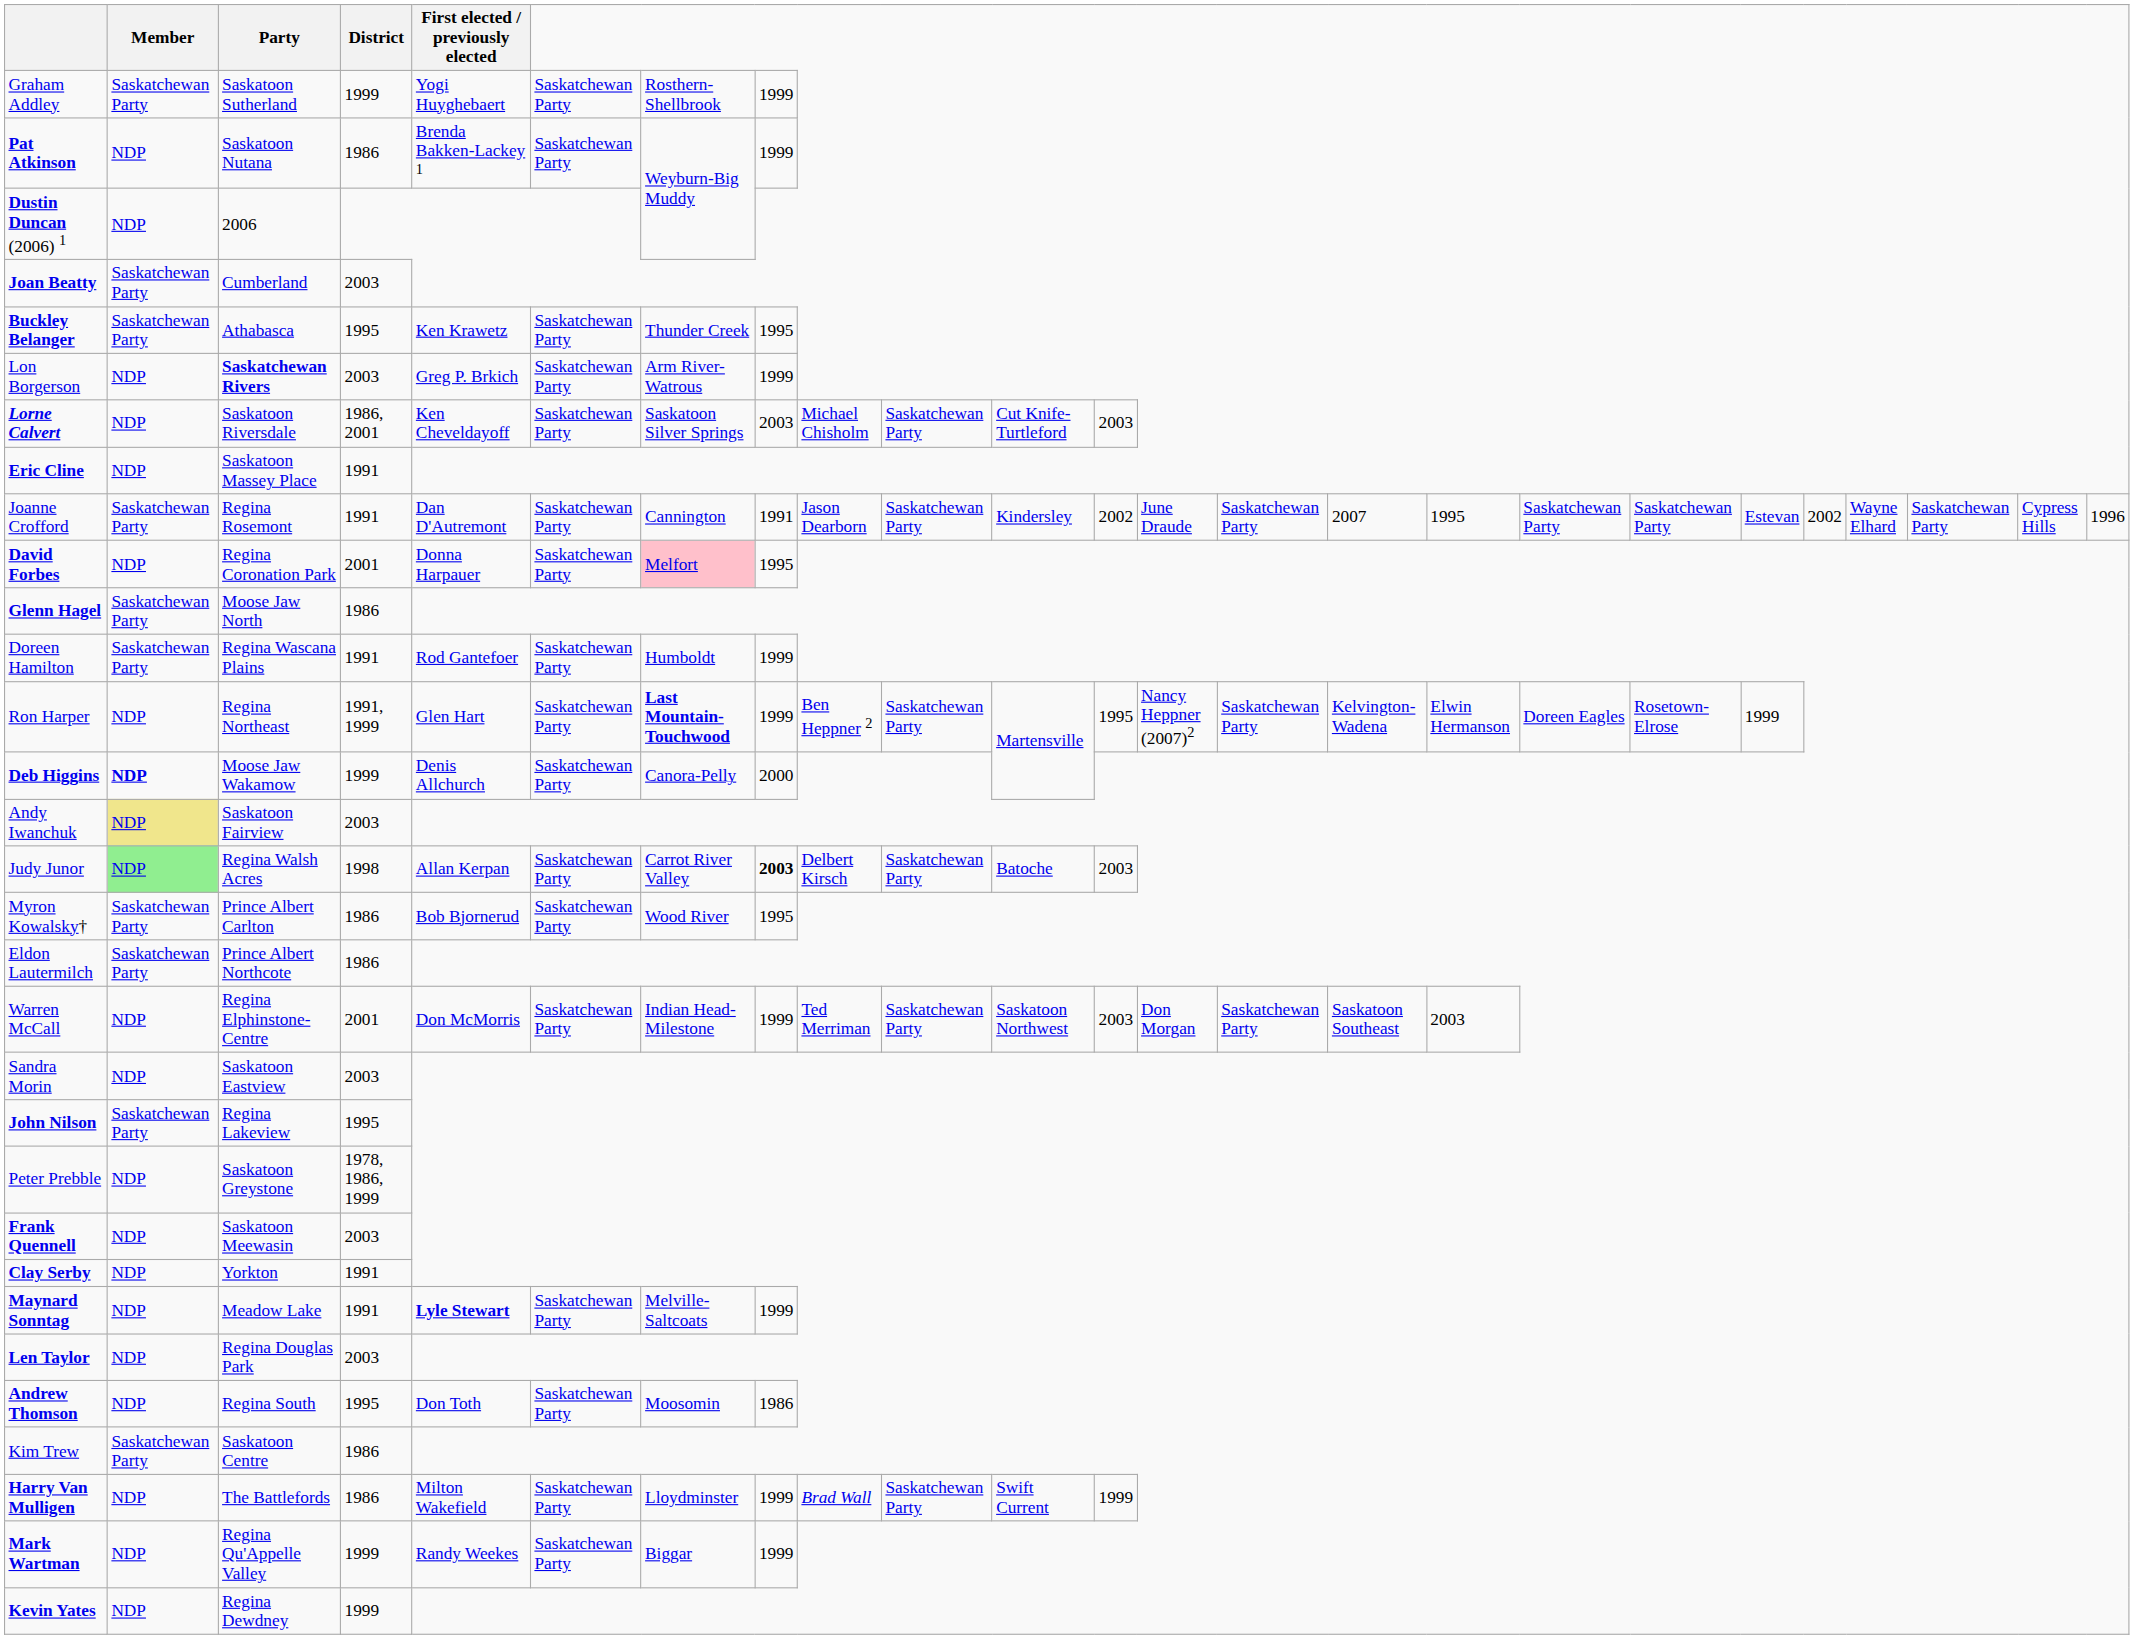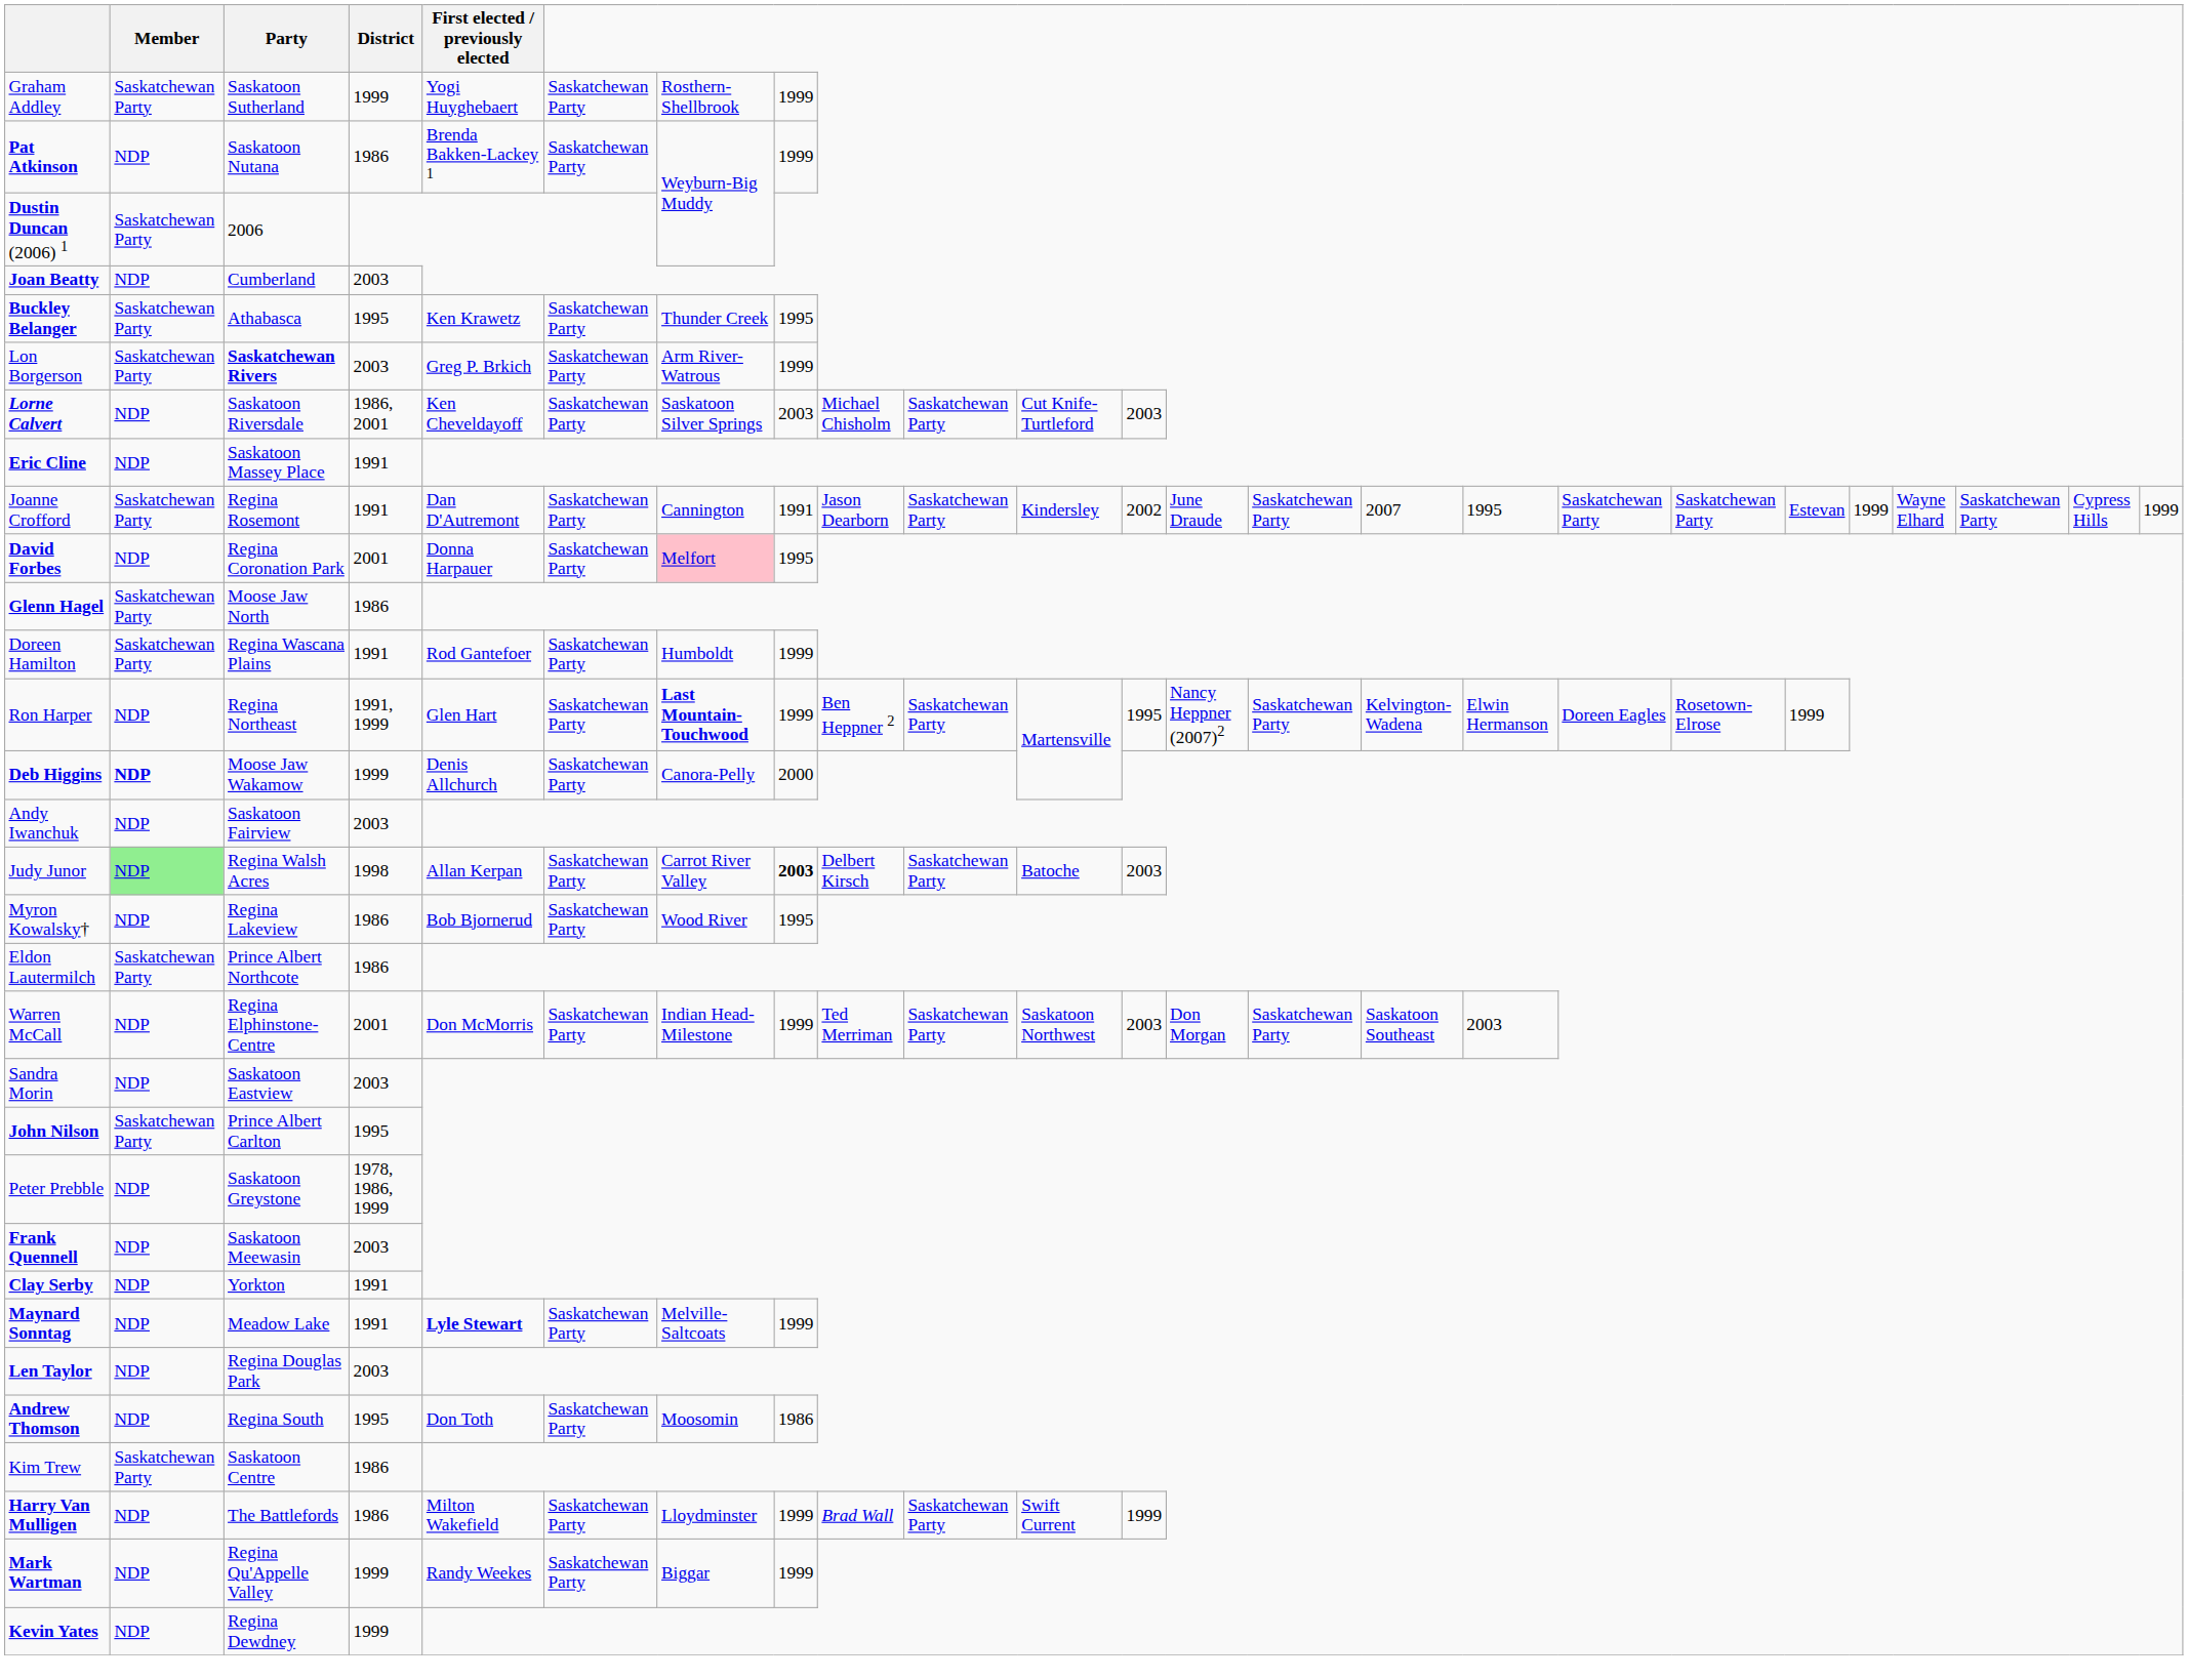 <table class="wikitable sortable">
 <tr>
 <th> </th>
 <th>Member</th>
 <th>Party</th>
 <th>District</th>
 <th>First elected / previously elected</th>
 </tr>
 <tr>
 <td><a href='#'>Graham Addley</a></td>
 <td><a href='#'>Saskatchewan Party</a></td>
 <td><a href='#'>Saskatoon Sutherland</a></td>
 <td>1999<br></td>
 <td><a href='#'>Yogi Huyghebaert</a></td>
 <td><a href='#'>Saskatchewan Party</a></td>
 <td><a href='#'>Rosthern-Shellbrook</a></td>
 <td>1999</td>
 </tr>
 <tr>
 <td><strong><a href='#'>Pat Atkinson</a></strong></td>
 <td><a href='#'>NDP</a></td>
 <td><a href='#'>Saskatoon Nutana</a></td>
 <td>1986<br></td>
 <td><a href='#'>Brenda Bakken-Lackey</a> <sup>1</sup></td>
 <td><a href='#'>Saskatchewan Party</a></td>
 <td rowspan="2"><a href='#'>Weyburn-Big Muddy</a></td>
 <td>1999</td>
 </tr>
 <tr>
 <td><strong><a href='#'>Dustin Duncan</a></strong> (2006) <sup>1</sup></td>
-<td><a href='#'>NDP</a></td>
+<td><a href='#'>Saskatchewan Party</a></td>
 <td>2006</td>
 </tr>
 <tr>
 <td><strong><a href='#'>Joan Beatty</a></strong></td>
-<td><a href='#'>Saskatchewan Party</a></td>
+<td><a href='#'>NDP</a></td>
 <td><a href='#'>Cumberland</a></td>
 <td>2003</td>
 </tr>
 <tr>
 <td><strong><a href='#'>Buckley Belanger</a></strong></td>
 <td><a href='#'>Saskatchewan Party</a></td>
 <td><a href='#'>Athabasca</a></td>
 <td>1995<br></td>
 <td><a href='#'>Ken Krawetz</a></td>
 <td><a href='#'>Saskatchewan Party</a></td>
 <td><a href='#'>Thunder Creek</a></td>
 <td>1995</td>
 </tr>
 <tr>
 <td><a href='#'>Lon Borgerson</a></td>
-<td><a href='#'>NDP</a></td>
+<td><a href='#'>Saskatchewan Party</a></td>
 <td><strong><a href='#'>Saskatchewan Rivers</a></strong></td>
 <td>2003<br></td>
 <td><a href='#'>Greg P. Brkich</a></td>
 <td><a href='#'>Saskatchewan Party</a></td>
 <td><a href='#'>Arm River-Watrous</a></td>
 <td>1999</td>
 </tr>
 <tr>
 <td><strong><em><a href='#'>Lorne Calvert</a></em></strong></td>
 <td><a href='#'>NDP</a></td>
 <td><a href='#'>Saskatoon Riversdale</a></td>
 <td>1986, 2001<br></td>
 <td><a href='#'>Ken Cheveldayoff</a></td>
 <td><a href='#'>Saskatchewan Party</a></td>
 <td><a href='#'>Saskatoon Silver Springs</a></td>
 <td>2003<br></td>
 <td><a href='#'>Michael Chisholm</a></td>
 <td><a href='#'>Saskatchewan Party</a></td>
 <td><a href='#'>Cut Knife-Turtleford</a></td>
 <td>2003</td>
 </tr>
 <tr>
 <td><strong><a href='#'>Eric Cline</a></strong></td>
 <td><a href='#'>NDP</a></td>
 <td><a href='#'>Saskatoon Massey Place</a></td>
 <td>1991</td>
 </tr>
 <tr>
 <td><a href='#'>Joanne Crofford</a></td>
 <td><a href='#'>Saskatchewan Party</a></td>
 <td><a href='#'>Regina Rosemont</a></td>
 <td>1991<br></td>
 <td><a href='#'>Dan D'Autremont</a></td>
 <td><a href='#'>Saskatchewan Party</a></td>
 <td><a href='#'>Cannington</a></td>
 <td>1991<br></td>
 <td><a href='#'>Jason Dearborn</a></td>
 <td><a href='#'>Saskatchewan Party</a></td>
 <td><a href='#'>Kindersley</a></td>
 <td>2002<br></td>
 <td><a href='#'>June Draude</a></td>
 <td><a href='#'>Saskatchewan Party</a></td>
 <td>2007<br></td>
 <td>1995<br></td>
 <td><a href='#'>Saskatchewan Party</a></td>
 <td><a href='#'>Saskatchewan Party</a></td>
 <td><a href='#'>Estevan</a></td>
-<td>2002<br></td>
+<td>1999<br></td>
 <td><a href='#'>Wayne Elhard</a></td>
 <td><a href='#'>Saskatchewan Party</a></td>
 <td><a href='#'>Cypress Hills</a></td>
-<td>1996</td>
+<td>1999</td>
 </tr>
 <tr>
 <td><strong><a href='#'>David Forbes</a></strong></td>
 <td><a href='#'>NDP</a></td>
 <td><a href='#'>Regina Coronation Park</a></td>
 <td>2001<br></td>
 <td><a href='#'>Donna Harpauer</a></td>
 <td><a href='#'>Saskatchewan Party</a></td>
 <td style="background: pink;"><a href='#'>Melfort</a></td>
 <td>1995</td>
 </tr>
 <tr>
 <td><strong><a href='#'>Glenn Hagel</a></strong></td>
 <td><a href='#'>Saskatchewan Party</a></td>
 <td><a href='#'>Moose Jaw North</a></td>
 <td>1986</td>
 </tr>
 <tr>
 <td><a href='#'>Doreen Hamilton</a></td>
 <td><a href='#'>Saskatchewan Party</a></td>
 <td><a href='#'>Regina Wascana Plains</a></td>
 <td>1991<br></td>
 <td><a href='#'>Rod Gantefoer</a></td>
 <td><a href='#'>Saskatchewan Party</a></td>
 <td><a href='#'>Humboldt</a></td>
 <td>1999</td>
 </tr>
 <tr>
 <td><a href='#'>Ron Harper</a></td>
 <td><a href='#'>NDP</a></td>
 <td><a href='#'>Regina Northeast</a></td>
 <td>1991, 1999<br></td>
 <td><a href='#'>Glen Hart</a></td>
 <td><a href='#'>Saskatchewan Party</a></td>
 <td><strong><a href='#'>Last Mountain-Touchwood</a></strong></td>
 <td>1999<br></td>
 <td><a href='#'>Ben Heppner</a> <sup>2</sup></td>
 <td><a href='#'>Saskatchewan Party</a></td>
 <td rowspan="2"><a href='#'>Martensville</a></td>
 <td>1995<br></td>
 <td><a href='#'>Nancy Heppner</a> (2007)<sup>2</sup></td>
 <td><a href='#'>Saskatchewan Party</a></td>
 <td><a href='#'>Kelvington-Wadena</a></td>
 <td><a href='#'>Elwin Hermanson</a></td>
 <td><a href='#'>Doreen Eagles</a></td>
 <td><a href='#'>Rosetown-Elrose</a></td>
 <td>1999</td>
 </tr>
 <tr>
 <td><strong><a href='#'>Deb Higgins</a></strong></td>
 <td><strong><a href='#'>NDP</a></strong></td>
 <td><a href='#'>Moose Jaw Wakamow</a></td>
 <td>1999<br></td>
 <td><a href='#'>Denis Allchurch</a></td>
 <td><a href='#'>Saskatchewan Party</a></td>
 <td><a href='#'>Canora-Pelly</a></td>
 <td>2000</td>
 </tr>
 <tr>
 <td><a href='#'>Andy Iwanchuk</a></td>
-<td style="background: khaki;"><a href='#'>NDP</a></td>
+<td><a href='#'>NDP</a></td>
 <td><a href='#'>Saskatoon Fairview</a></td>
 <td>2003</td>
 </tr>
 <tr>
 <td><a href='#'>Judy Junor</a></td>
 <td style="background: lightgreen;"><a href='#'>NDP</a></td>
 <td><a href='#'>Regina Walsh Acres</a></td>
 <td>1998<br></td>
 <td><a href='#'>Allan Kerpan</a></td>
 <td><a href='#'>Saskatchewan Party</a></td>
 <td><a href='#'>Carrot River Valley</a></td>
 <td><strong>2003<br></strong></td>
 <td><a href='#'>Delbert Kirsch</a></td>
 <td><a href='#'>Saskatchewan Party</a></td>
 <td><a href='#'>Batoche</a></td>
 <td>2003</td>
 </tr>
 <tr>
 <td><a href='#'>Myron Kowalsky</a>†</td>
-<td><a href='#'>Saskatchewan Party</a></td>
-<td><a href='#'>Prince Albert Carlton</a></td>
+<td><a href='#'>NDP</a></td>
+<td><a href='#'>Regina Lakeview</a></td>
 <td>1986<br></td>
 <td><a href='#'>Bob Bjornerud</a></td>
 <td><a href='#'>Saskatchewan Party</a></td>
 <td><a href='#'>Wood River</a></td>
 <td>1995</td>
 </tr>
 <tr>
 <td><a href='#'>Eldon Lautermilch</a></td>
 <td><a href='#'>Saskatchewan Party</a></td>
 <td><a href='#'>Prince Albert Northcote</a></td>
 <td>1986</td>
 </tr>
 <tr>
 <td><a href='#'>Warren McCall</a></td>
 <td><a href='#'>NDP</a></td>
 <td><a href='#'>Regina Elphinstone-Centre</a></td>
 <td>2001<br></td>
 <td><a href='#'>Don McMorris</a></td>
 <td><a href='#'>Saskatchewan Party</a></td>
 <td><a href='#'>Indian Head-Milestone</a></td>
 <td>1999<br></td>
 <td><a href='#'>Ted Merriman</a></td>
 <td><a href='#'>Saskatchewan Party</a></td>
 <td><a href='#'>Saskatoon Northwest</a></td>
 <td>2003<br></td>
 <td><a href='#'>Don Morgan</a></td>
 <td><a href='#'>Saskatchewan Party</a></td>
 <td><a href='#'>Saskatoon Southeast</a></td>
 <td>2003</td>
 </tr>
 <tr>
 <td><a href='#'>Sandra Morin</a></td>
 <td><a href='#'>NDP</a></td>
 <td><a href='#'>Saskatoon Eastview</a></td>
 <td>2003</td>
 </tr>
 <tr>
 <td><strong><a href='#'>John Nilson</a></strong></td>
 <td><a href='#'>Saskatchewan Party</a></td>
-<td><a href='#'>Regina Lakeview</a></td>
+<td><a href='#'>Prince Albert Carlton</a></td>
 <td>1995</td>
 </tr>
 <tr>
 <td><a href='#'>Peter Prebble</a></td>
 <td><a href='#'>NDP</a></td>
 <td><a href='#'>Saskatoon Greystone</a></td>
 <td>1978, 1986, 1999</td>
 </tr>
 <tr>
 <td><strong><a href='#'>Frank Quennell</a></strong></td>
 <td><a href='#'>NDP</a></td>
 <td><a href='#'>Saskatoon Meewasin</a></td>
 <td>2003</td>
 </tr>
 <tr>
 <td><strong><a href='#'>Clay Serby</a></strong></td>
 <td><a href='#'>NDP</a></td>
 <td><a href='#'>Yorkton</a></td>
 <td>1991</td>
 </tr>
 <tr>
 <td><strong><a href='#'>Maynard Sonntag</a></strong></td>
 <td><a href='#'>NDP</a></td>
 <td><a href='#'>Meadow Lake</a></td>
 <td>1991<br></td>
 <td><strong><a href='#'>Lyle Stewart</a></strong></td>
 <td><a href='#'>Saskatchewan Party</a></td>
 <td><a href='#'>Melville-Saltcoats</a></td>
 <td>1999</td>
 </tr>
 <tr>
 <td><strong><a href='#'>Len Taylor</a></strong></td>
 <td><a href='#'>NDP</a></td>
 <td><a href='#'>Regina Douglas Park</a></td>
 <td>2003</td>
 </tr>
 <tr>
 <td><strong><a href='#'>Andrew Thomson</a></strong></td>
 <td><a href='#'>NDP</a></td>
 <td><a href='#'>Regina South</a></td>
 <td>1995<br></td>
 <td><a href='#'>Don Toth</a></td>
 <td><a href='#'>Saskatchewan Party</a></td>
 <td><a href='#'>Moosomin</a></td>
 <td>1986</td>
 </tr>
 <tr>
 <td><a href='#'>Kim Trew</a></td>
 <td><a href='#'>Saskatchewan Party</a></td>
 <td><a href='#'>Saskatoon Centre</a></td>
 <td>1986</td>
 </tr>
 <tr>
 <td><strong><a href='#'>Harry Van Mulligen</a></strong></td>
 <td><a href='#'>NDP</a></td>
 <td><a href='#'>The Battlefords</a></td>
 <td>1986<br></td>
 <td><a href='#'>Milton Wakefield</a></td>
 <td><a href='#'>Saskatchewan Party</a></td>
 <td><a href='#'>Lloydminster</a></td>
 <td>1999<br></td>
 <td><em><a href='#'>Brad Wall</a></em></td>
 <td><a href='#'>Saskatchewan Party</a></td>
 <td><a href='#'>Swift Current</a></td>
 <td>1999</td>
 </tr>
 <tr>
 <td><strong><a href='#'>Mark Wartman</a></strong></td>
 <td><a href='#'>NDP</a></td>
 <td><a href='#'>Regina Qu'Appelle Valley</a></td>
 <td>1999<br></td>
 <td><a href='#'>Randy Weekes</a></td>
 <td><a href='#'>Saskatchewan Party</a></td>
 <td><a href='#'>Biggar</a></td>
 <td>1999</td>
 </tr>
 <tr>
 <td><strong><a href='#'>Kevin Yates</a></strong></td>
 <td><a href='#'>NDP</a></td>
 <td><a href='#'>Regina Dewdney</a></td>
 <td>1999</td>
 </tr>
 </table>
